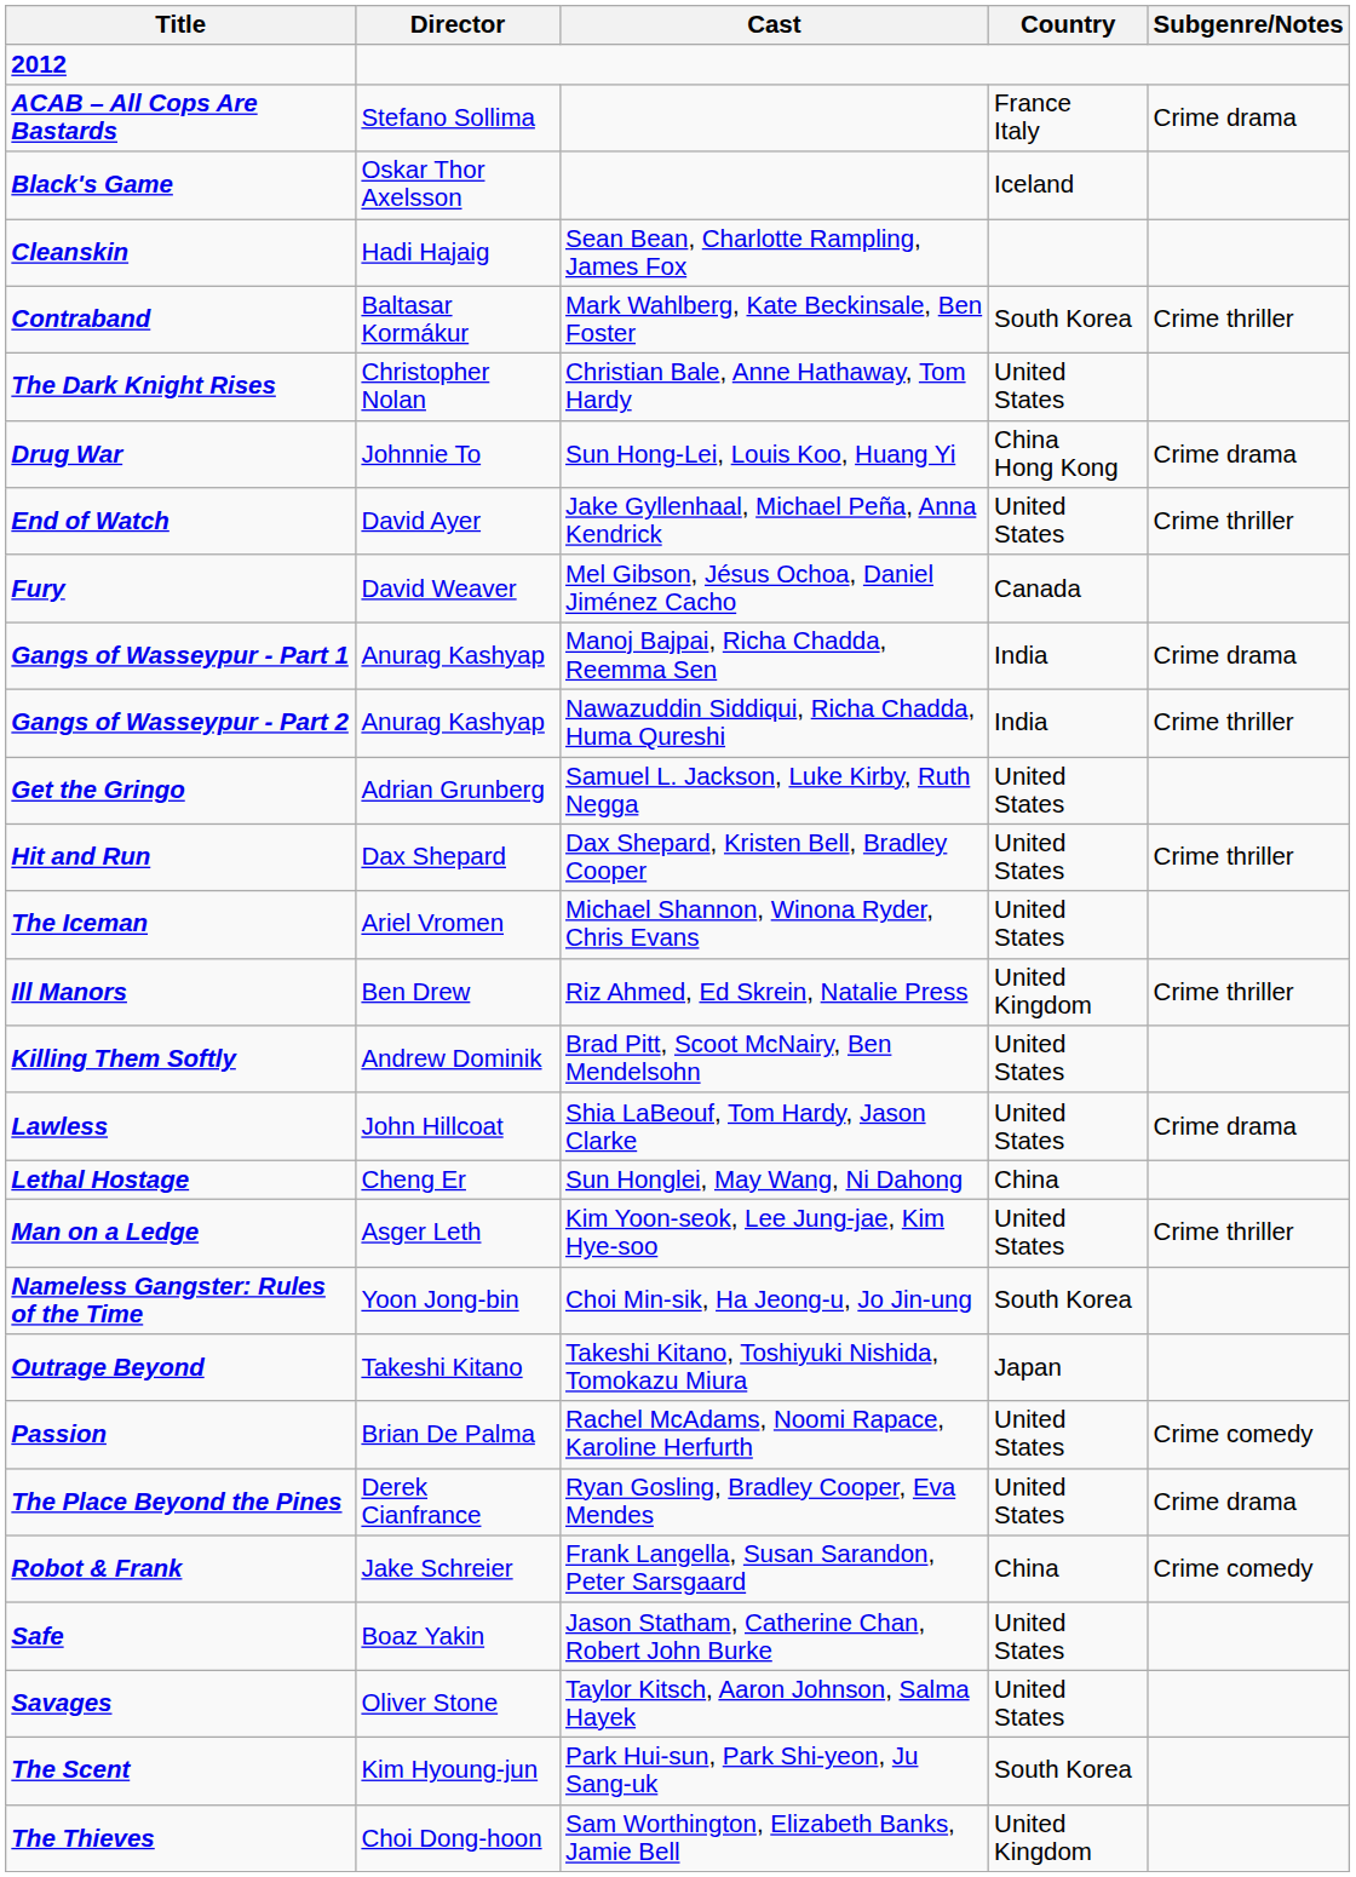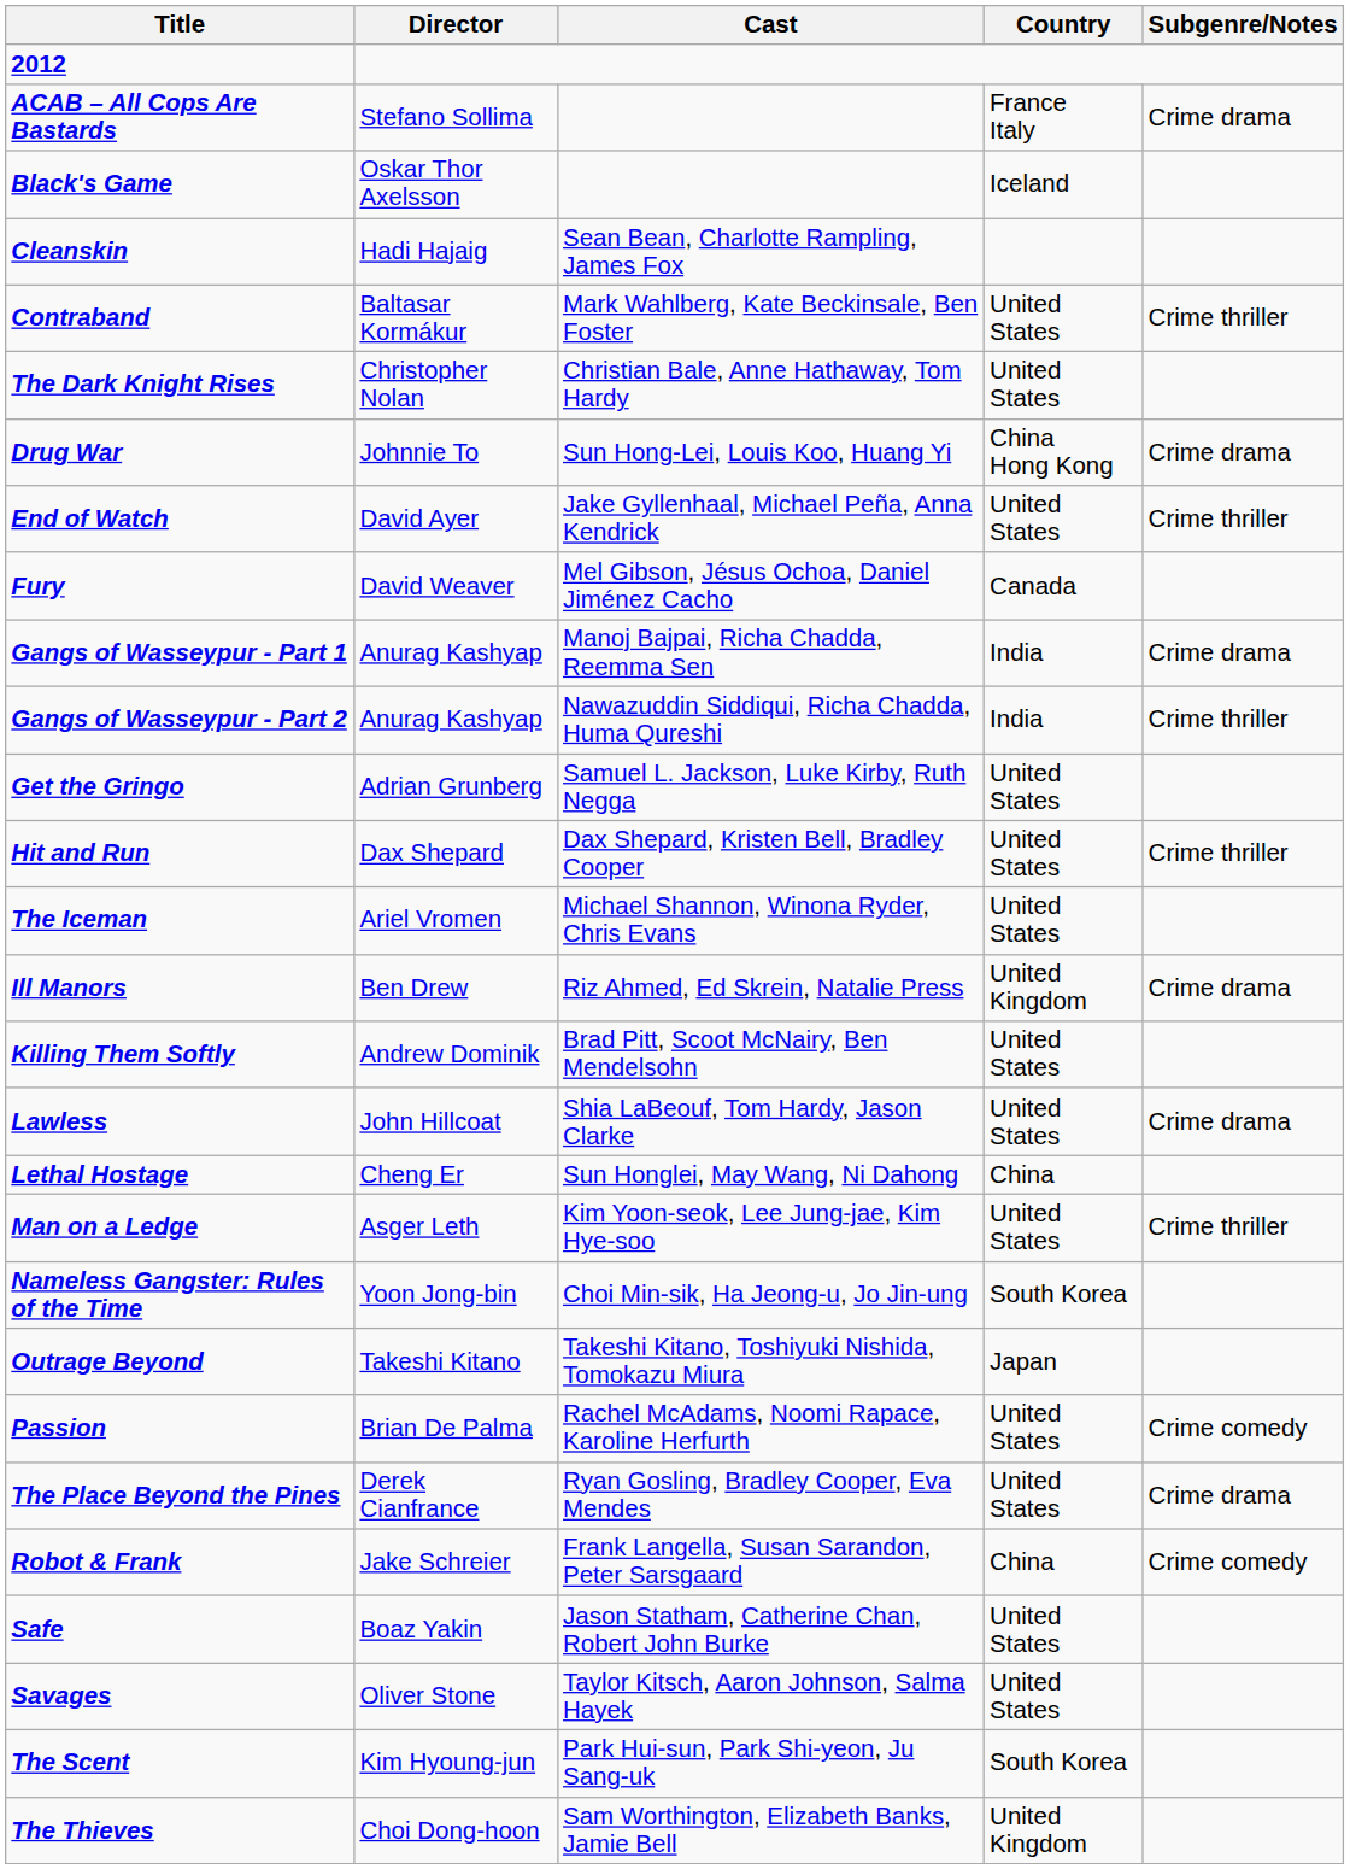 <table class="wikitable">
 <tr>
 <th>Title</th>
 <th>Director</th>
 <th>Cast</th>
 <th>Country</th>
 <th>Subgenre/Notes</th>
 </tr>
 <tr>
 <td><strong><a href='#'>2012</a></strong></td>
 </tr>
 <tr>
 <td><strong><em><a href='#'>ACAB – All Cops Are Bastards</a></em></strong></td>
 <td><a href='#'>Stefano Sollima</a></td>
 <td></td>
 <td>France<br>Italy</td>
 <td>Crime drama</td>
 </tr>
 <tr>
 <td><strong><em><a href='#'>Black's Game</a></em></strong></td>
 <td><a href='#'>Oskar Thor Axelsson</a></td>
 <td></td>
 <td>Iceland</td>
 <td></td>
 </tr>
 <tr>
 <td><strong><em><a href='#'>Cleanskin</a></em></strong></td>
 <td><a href='#'>Hadi Hajaig</a></td>
 <td><a href='#'>Sean Bean</a>, <a href='#'>Charlotte Rampling</a>, <a href='#'>James Fox</a></td>
 <td></td>
 <td></td>
 </tr>
 <tr>
 <td><strong><em><a href='#'>Contraband</a></em></strong></td>
 <td><a href='#'>Baltasar Kormákur</a></td>
 <td><a href='#'>Mark Wahlberg</a>, <a href='#'>Kate Beckinsale</a>, <a href='#'>Ben Foster</a></td>
-<td>South Korea</td>
+<td>United States</td>
 <td>Crime thriller</td>
 </tr>
 <tr>
 <td><strong><em><a href='#'>The Dark Knight Rises</a></em></strong></td>
 <td><a href='#'>Christopher Nolan</a></td>
 <td><a href='#'>Christian Bale</a>, <a href='#'>Anne Hathaway</a>, <a href='#'>Tom Hardy</a></td>
 <td>United States</td>
 <td></td>
 </tr>
 <tr>
 <td><strong><em><a href='#'>Drug War</a></em></strong></td>
 <td><a href='#'>Johnnie To</a></td>
 <td><a href='#'>Sun Hong-Lei</a>, <a href='#'>Louis Koo</a>, <a href='#'>Huang Yi</a></td>
 <td>China<br>Hong Kong</td>
 <td>Crime drama</td>
 </tr>
 <tr>
 <td><strong><em><a href='#'>End of Watch</a></em></strong></td>
 <td><a href='#'>David Ayer</a></td>
 <td><a href='#'>Jake Gyllenhaal</a>, <a href='#'>Michael Peña</a>, <a href='#'>Anna Kendrick</a></td>
 <td>United States</td>
 <td>Crime thriller</td>
 </tr>
 <tr>
 <td><strong><em><a href='#'>Fury</a></em></strong></td>
 <td><a href='#'>David Weaver</a></td>
 <td><a href='#'>Mel Gibson</a>, <a href='#'>Jésus Ochoa</a>, <a href='#'>Daniel Jiménez Cacho</a></td>
 <td>Canada</td>
 <td></td>
 </tr>
 <tr>
 <td><strong><em><a href='#'>Gangs of Wasseypur - Part 1</a></em></strong></td>
 <td><a href='#'>Anurag Kashyap</a></td>
 <td><a href='#'>Manoj Bajpai</a>, <a href='#'>Richa Chadda</a>, <a href='#'>Reemma Sen</a></td>
 <td>India</td>
 <td>Crime drama</td>
 </tr>
 <tr>
 <td><strong><em><a href='#'>Gangs of Wasseypur - Part 2</a></em></strong></td>
 <td><a href='#'>Anurag Kashyap</a></td>
 <td><a href='#'>Nawazuddin Siddiqui</a>, <a href='#'>Richa Chadda</a>, <a href='#'>Huma Qureshi</a></td>
 <td>India</td>
 <td>Crime thriller</td>
 </tr>
 <tr>
 <td><strong><em><a href='#'>Get the Gringo</a></em></strong></td>
 <td><a href='#'>Adrian Grunberg</a></td>
 <td><a href='#'>Samuel L. Jackson</a>, <a href='#'>Luke Kirby</a>, <a href='#'>Ruth Negga</a></td>
 <td>United States</td>
 <td></td>
 </tr>
 <tr>
 <td><strong><em><a href='#'>Hit and Run</a></em></strong></td>
 <td><a href='#'>Dax Shepard</a></td>
 <td><a href='#'>Dax Shepard</a>, <a href='#'>Kristen Bell</a>, <a href='#'>Bradley Cooper</a></td>
 <td>United States</td>
 <td>Crime thriller</td>
 </tr>
 <tr>
 <td><strong><em><a href='#'>The Iceman</a></em></strong></td>
 <td><a href='#'>Ariel Vromen</a></td>
 <td><a href='#'>Michael Shannon</a>, <a href='#'>Winona Ryder</a>, <a href='#'>Chris Evans</a></td>
 <td>United States</td>
 <td></td>
 </tr>
 <tr>
 <td><strong><em><a href='#'>Ill Manors</a></em></strong></td>
 <td><a href='#'>Ben Drew</a></td>
 <td><a href='#'>Riz Ahmed</a>, <a href='#'>Ed Skrein</a>, <a href='#'>Natalie Press</a></td>
 <td>United Kingdom</td>
-<td>Crime thriller</td>
+<td>Crime drama</td>
 </tr>
 <tr>
 <td><strong><em><a href='#'>Killing Them Softly</a></em></strong></td>
 <td><a href='#'>Andrew Dominik</a></td>
 <td><a href='#'>Brad Pitt</a>, <a href='#'>Scoot McNairy</a>, <a href='#'>Ben Mendelsohn</a></td>
 <td>United States</td>
 <td></td>
 </tr>
 <tr>
 <td><strong><em><a href='#'>Lawless</a></em></strong></td>
 <td><a href='#'>John Hillcoat</a></td>
 <td><a href='#'>Shia LaBeouf</a>, <a href='#'>Tom Hardy</a>, <a href='#'>Jason Clarke</a></td>
 <td>United States</td>
 <td>Crime drama</td>
 </tr>
 <tr>
 <td><strong><em><a href='#'>Lethal Hostage</a></em></strong></td>
 <td><a href='#'>Cheng Er</a></td>
 <td><a href='#'>Sun Honglei</a>, <a href='#'>May Wang</a>, <a href='#'>Ni Dahong</a></td>
 <td>China</td>
 <td></td>
 </tr>
 <tr>
 <td><strong><em><a href='#'>Man on a Ledge</a></em></strong></td>
 <td><a href='#'>Asger Leth</a></td>
 <td><a href='#'>Kim Yoon-seok</a>, <a href='#'>Lee Jung-jae</a>, <a href='#'>Kim Hye-soo</a></td>
 <td>United States</td>
 <td>Crime thriller</td>
 </tr>
 <tr>
 <td><strong><em><a href='#'>Nameless Gangster: Rules of the Time</a></em></strong></td>
 <td><a href='#'>Yoon Jong-bin</a></td>
 <td><a href='#'>Choi Min-sik</a>, <a href='#'>Ha Jeong-u</a>, <a href='#'>Jo Jin-ung</a></td>
 <td>South Korea</td>
 <td></td>
 </tr>
 <tr>
 <td><strong><em><a href='#'>Outrage Beyond</a></em></strong></td>
 <td><a href='#'>Takeshi Kitano</a></td>
 <td><a href='#'>Takeshi Kitano</a>, <a href='#'>Toshiyuki Nishida</a>, <a href='#'>Tomokazu Miura</a></td>
 <td>Japan</td>
 <td></td>
 </tr>
 <tr>
 <td><strong><em><a href='#'>Passion</a></em></strong></td>
 <td><a href='#'>Brian De Palma</a></td>
 <td><a href='#'>Rachel McAdams</a>, <a href='#'>Noomi Rapace</a>, <a href='#'>Karoline Herfurth</a></td>
 <td>United States</td>
 <td>Crime comedy</td>
 </tr>
 <tr>
 <td><strong><em><a href='#'>The Place Beyond the Pines</a></em></strong></td>
 <td><a href='#'>Derek Cianfrance</a></td>
 <td><a href='#'>Ryan Gosling</a>, <a href='#'>Bradley Cooper</a>, <a href='#'>Eva Mendes</a></td>
 <td>United States</td>
 <td>Crime drama</td>
 </tr>
 <tr>
 <td><strong><em><a href='#'>Robot & Frank</a></em></strong></td>
 <td><a href='#'>Jake Schreier</a></td>
 <td><a href='#'>Frank Langella</a>, <a href='#'>Susan Sarandon</a>, <a href='#'>Peter Sarsgaard</a></td>
 <td>China</td>
 <td>Crime comedy</td>
 </tr>
 <tr>
 <td><strong><em><a href='#'>Safe</a></em></strong></td>
 <td><a href='#'>Boaz Yakin</a></td>
 <td><a href='#'>Jason Statham</a>, <a href='#'>Catherine Chan</a>, <a href='#'>Robert John Burke</a></td>
 <td>United States</td>
 <td></td>
 </tr>
 <tr>
 <td><strong><em><a href='#'>Savages</a></em></strong></td>
 <td><a href='#'>Oliver Stone</a></td>
 <td><a href='#'>Taylor Kitsch</a>, <a href='#'>Aaron Johnson</a>, <a href='#'>Salma Hayek</a></td>
 <td>United States</td>
 <td></td>
 </tr>
 <tr>
 <td><strong><em><a href='#'>The Scent</a></em></strong></td>
 <td><a href='#'>Kim Hyoung-jun</a></td>
 <td><a href='#'>Park Hui-sun</a>, <a href='#'>Park Shi-yeon</a>, <a href='#'>Ju Sang-uk</a></td>
 <td>South Korea</td>
 <td></td>
 </tr>
 <tr>
 <td><strong><em><a href='#'>The Thieves</a></em></strong></td>
 <td><a href='#'>Choi Dong-hoon</a></td>
 <td><a href='#'>Sam Worthington</a>, <a href='#'>Elizabeth Banks</a>, <a href='#'>Jamie Bell</a></td>
 <td>United Kingdom</td>
 <td></td>
 </tr>
 <tr>
 </tr>
 </table>
